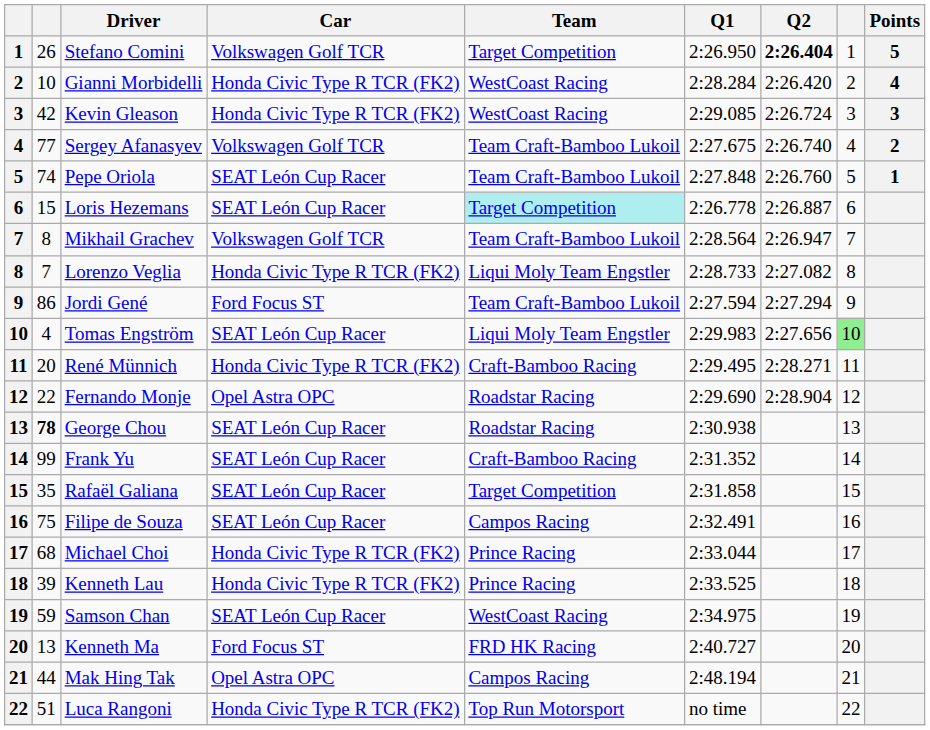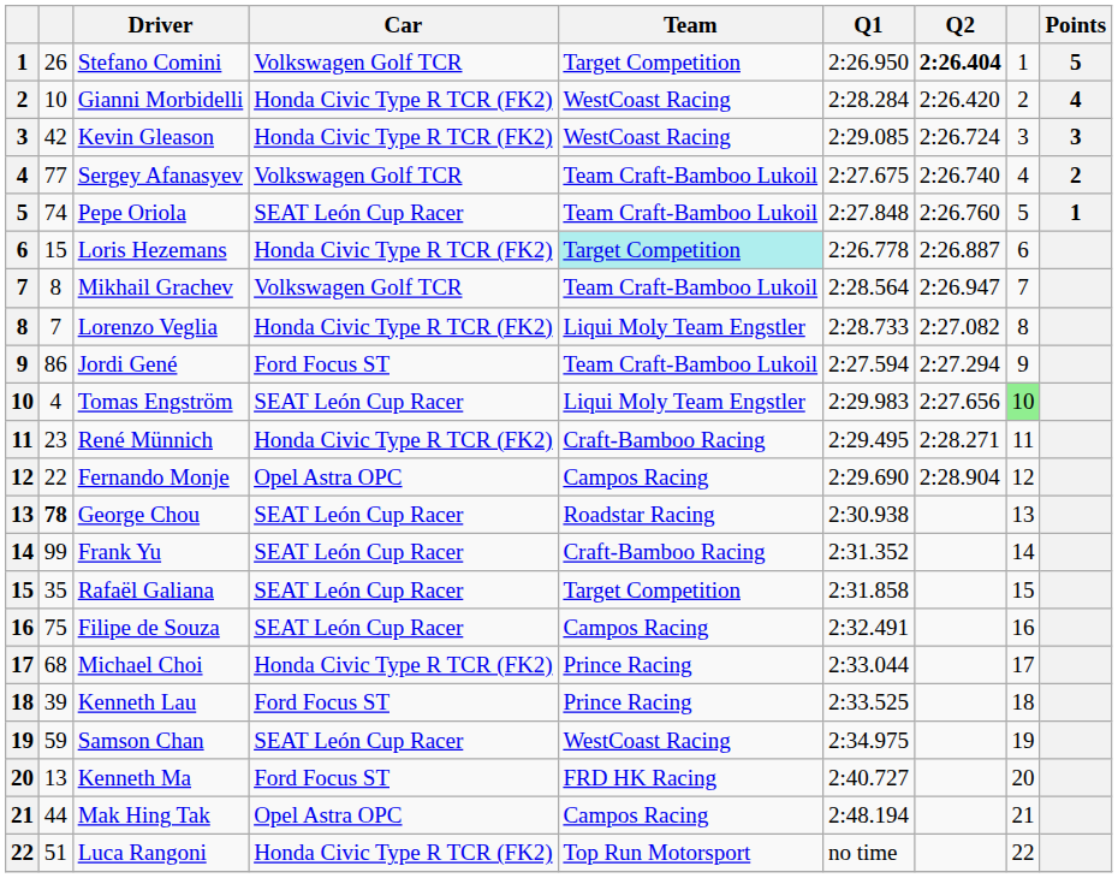 <table class="wikitable sortable" style="font-size:95%">
 <tr>
 <th></th>
 <th></th>
 <th>Driver</th>
 <th>Car</th>
 <th>Team</th>
 <th>Q1</th>
 <th>Q2</th>
 <th></th>
 <th>Points</th>
 </tr>
 <tr>
 <th>1</th>
 <td align=center>26</td>
 <td> <a href='#'>Stefano Comini</a></td>
 <td><a href='#'>Volkswagen Golf TCR</a></td>
 <td> <a href='#'>Target Competition</a></td>
 <td>2:26.950</td>
 <td><strong>2:26.404</strong></td>
 <td align=center>1</td>
 <th>5</th>
 </tr>
 <tr>
 <th>2</th>
 <td align=center>10</td>
 <td> <a href='#'>Gianni Morbidelli</a></td>
 <td><a href='#'>Honda Civic Type R TCR (FK2)</a></td>
 <td> <a href='#'>WestCoast Racing</a></td>
 <td>2:28.284</td>
 <td>2:26.420</td>
 <td align=center>2</td>
 <th>4</th>
 </tr>
 <tr>
 <th>3</th>
 <td align=center>42</td>
 <td> <a href='#'>Kevin Gleason</a></td>
 <td><a href='#'>Honda Civic Type R TCR (FK2)</a></td>
 <td> <a href='#'>WestCoast Racing</a></td>
 <td>2:29.085</td>
 <td>2:26.724</td>
 <td align=center>3</td>
 <th>3</th>
 </tr>
 <tr>
 <th>4</th>
 <td align=center>77</td>
 <td> <a href='#'>Sergey Afanasyev</a></td>
 <td><a href='#'>Volkswagen Golf TCR</a></td>
 <td> <a href='#'>Team Craft-Bamboo Lukoil</a></td>
 <td>2:27.675</td>
 <td>2:26.740</td>
 <td align=center>4</td>
 <th>2</th>
 </tr>
 <tr>
 <th>5</th>
 <td align=center>74</td>
 <td> <a href='#'>Pepe Oriola</a></td>
 <td><a href='#'>SEAT León Cup Racer</a></td>
 <td> <a href='#'>Team Craft-Bamboo Lukoil</a></td>
 <td>2:27.848</td>
 <td>2:26.760</td>
 <td align=center>5</td>
 <th>1</th>
 </tr>
 <tr>
 <th>6</th>
 <td align=center>15</td>
 <td> <a href='#'>Loris Hezemans</a></td>
-<td><a href='#'>SEAT León Cup Racer</a></td>
+<td><a href='#'>Honda Civic Type R TCR (FK2)</a></td>
 <td style="background: paleturquoise;"> <a href='#'>Target Competition</a></td>
 <td>2:26.778</td>
 <td>2:26.887</td>
 <td align=center>6</td>
 <th></th>
 </tr>
 <tr>
 <th>7</th>
 <td align=center>8</td>
 <td> <a href='#'>Mikhail Grachev</a></td>
 <td><a href='#'>Volkswagen Golf TCR</a></td>
 <td> <a href='#'>Team Craft-Bamboo Lukoil</a></td>
 <td>2:28.564</td>
 <td>2:26.947</td>
 <td align=center>7</td>
 <th></th>
 </tr>
 <tr>
 <th>8</th>
 <td align=center>7</td>
 <td> <a href='#'>Lorenzo Veglia</a></td>
 <td><a href='#'>Honda Civic Type R TCR (FK2)</a></td>
 <td> <a href='#'>Liqui Moly Team Engstler</a></td>
 <td>2:28.733</td>
 <td>2:27.082</td>
 <td align=center>8</td>
 <th></th>
 </tr>
 <tr>
 <th>9</th>
 <td align=center>86</td>
 <td> <a href='#'>Jordi Gené</a></td>
 <td><a href='#'>Ford Focus ST</a></td>
 <td> <a href='#'>Team Craft-Bamboo Lukoil</a></td>
 <td>2:27.594</td>
 <td>2:27.294</td>
 <td align=center>9</td>
 <th></th>
 </tr>
 <tr>
 <th>10</th>
 <td align=center>4</td>
 <td> <a href='#'>Tomas Engström</a></td>
 <td><a href='#'>SEAT León Cup Racer</a></td>
 <td> <a href='#'>Liqui Moly Team Engstler</a></td>
 <td>2:29.983</td>
 <td>2:27.656</td>
 <td align=center style="background: lightgreen;">10</td>
 <th></th>
 </tr>
 <tr>
 <th>11</th>
-<td align=center>20</td>
+<td align=center>23</td>
 <td> <a href='#'>René Münnich</a></td>
 <td><a href='#'>Honda Civic Type R TCR (FK2)</a></td>
 <td> <a href='#'>Craft-Bamboo Racing</a></td>
 <td>2:29.495</td>
 <td>2:28.271</td>
 <td align=center>11</td>
 <th></th>
 </tr>
 <tr>
 <th>12</th>
 <td align=center>22</td>
 <td> <a href='#'>Fernando Monje</a></td>
 <td><a href='#'>Opel Astra OPC</a></td>
-<td> <a href='#'>Roadstar Racing</a></td>
+<td> <a href='#'>Campos Racing</a></td>
 <td>2:29.690</td>
 <td>2:28.904</td>
 <td align=center>12</td>
 <th></th>
 </tr>
 <tr>
 <th>13</th>
 <td align=center><strong>78</strong></td>
 <td> <a href='#'>George Chou</a></td>
 <td><a href='#'>SEAT León Cup Racer</a></td>
 <td> <a href='#'>Roadstar Racing</a></td>
 <td>2:30.938</td>
 <td></td>
 <td align=center>13</td>
 <th></th>
 </tr>
 <tr>
 <th>14</th>
 <td align=center>99</td>
 <td> <a href='#'>Frank Yu</a></td>
 <td><a href='#'>SEAT León Cup Racer</a></td>
 <td> <a href='#'>Craft-Bamboo Racing</a></td>
 <td>2:31.352</td>
 <td></td>
 <td align=center>14</td>
 <th></th>
 </tr>
 <tr>
 <th>15</th>
 <td align=center>35</td>
 <td> <a href='#'>Rafaël Galiana</a></td>
 <td><a href='#'>SEAT León Cup Racer</a></td>
 <td> <a href='#'>Target Competition</a></td>
 <td>2:31.858</td>
 <td></td>
 <td align=center>15</td>
 <th></th>
 </tr>
 <tr>
 <th>16</th>
 <td align=center>75</td>
 <td> <a href='#'>Filipe de Souza</a></td>
 <td><a href='#'>SEAT León Cup Racer</a></td>
 <td> <a href='#'>Campos Racing</a></td>
 <td>2:32.491</td>
 <td></td>
 <td align=center>16</td>
 <th></th>
 </tr>
 <tr>
 <th>17</th>
 <td align=center>68</td>
 <td> <a href='#'>Michael Choi</a></td>
 <td><a href='#'>Honda Civic Type R TCR (FK2)</a></td>
 <td> <a href='#'>Prince Racing</a></td>
 <td>2:33.044</td>
 <td></td>
 <td align=center>17</td>
 <th></th>
 </tr>
 <tr>
 <th>18</th>
 <td align=center>39</td>
 <td> <a href='#'>Kenneth Lau</a></td>
-<td><a href='#'>Honda Civic Type R TCR (FK2)</a></td>
+<td><a href='#'>Ford Focus ST</a></td>
 <td> <a href='#'>Prince Racing</a></td>
 <td>2:33.525</td>
 <td></td>
 <td align=center>18</td>
 <th></th>
 </tr>
 <tr>
 <th>19</th>
 <td align=center>59</td>
 <td> <a href='#'>Samson Chan</a></td>
 <td><a href='#'>SEAT León Cup Racer</a></td>
 <td> <a href='#'>WestCoast Racing</a></td>
 <td>2:34.975</td>
 <td></td>
 <td align=center>19</td>
 <th></th>
 </tr>
 <tr>
 <th>20</th>
 <td align=center>13</td>
 <td> <a href='#'>Kenneth Ma</a></td>
 <td><a href='#'>Ford Focus ST</a></td>
 <td> <a href='#'>FRD HK Racing</a></td>
 <td>2:40.727</td>
 <td></td>
 <td align=center>20</td>
 <th></th>
 </tr>
 <tr>
 <th>21</th>
 <td align=center>44</td>
 <td> <a href='#'>Mak Hing Tak</a></td>
 <td><a href='#'>Opel Astra OPC</a></td>
 <td> <a href='#'>Campos Racing</a></td>
 <td>2:48.194</td>
 <td></td>
 <td align=center>21</td>
 <th></th>
 </tr>
 <tr>
 <th>22</th>
 <td align=center>51</td>
 <td> <a href='#'>Luca Rangoni</a></td>
 <td><a href='#'>Honda Civic Type R TCR (FK2)</a></td>
 <td> <a href='#'>Top Run Motorsport</a></td>
 <td>no time</td>
 <td></td>
 <td align=center>22</td>
 <th></th>
 </tr>
 <tr>
 </tr>
 </table>
